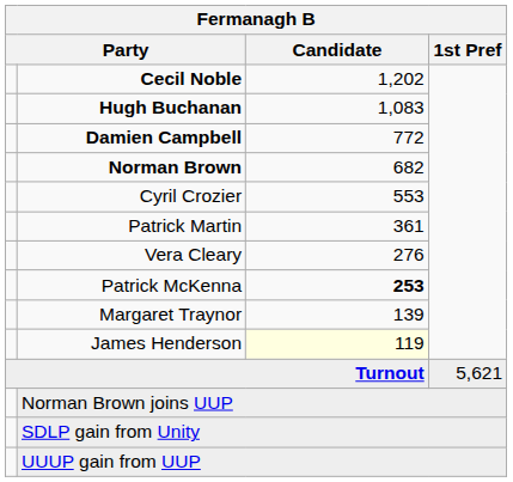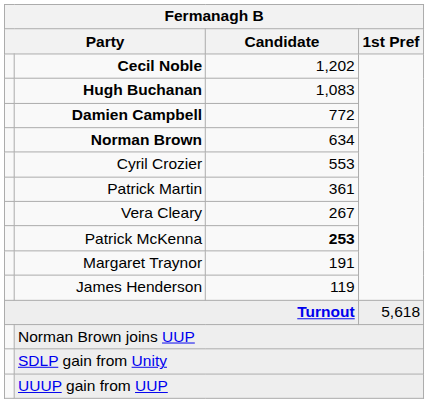 <table class="wikitable">
 <tr>
 <th colspan="4" align="center">Fermanagh B</th>
 </tr>
 <tr>
 <th colspan="2" align="center" width=200>Party</th>
 <th width=150>Candidate</th>
 <th width=60>1st Pref</th>
 </tr>
 <tr>
 <td></td>
 <td align="right"><strong>Cecil Noble</strong></td>
 <td align="right">1,202</td>
 </tr>
 <tr>
 <td></td>
 <td align="right"><strong>Hugh Buchanan</strong></td>
 <td align="right">1,083</td>
 </tr>
 <tr>
 <td></td>
 <td align="right"><strong>Damien Campbell</strong></td>
 <td align="right">772</td>
 </tr>
 <tr>
 <td></td>
 <td align="right"><strong>Norman Brown</strong></td>
-<td align="right">682</td>
+<td align="right">634</td>
 </tr>
 <tr>
 <td></td>
 <td align="right">Cyril Crozier</td>
 <td align="right">553</td>
 </tr>
 <tr>
 <td></td>
 <td align="right">Patrick Martin</td>
 <td align="right">361</td>
 </tr>
 <tr>
 <td></td>
 <td align="right">Vera Cleary</td>
-<td align="right">276</td>
+<td align="right">267</td>
 </tr>
 <tr>
 <td></td>
 <td align="right">Patrick McKenna</td>
 <td align="right"><strong>253</strong></td>
 </tr>
 <tr>
 <td></td>
 <td align="right">Margaret Traynor</td>
-<td align="right">139</td>
+<td align="right">191</td>
 </tr>
 <tr>
 <td></td>
 <td align="right">James Henderson</td>
-<td align="right" style="background: lightyellow;">119</td>
+<td align="right">119</td>
 </tr>
 <tr bgcolor="EEEEEE">
 <td colspan=3 align="right"><strong><a href='#'>Turnout</a></strong></td>
-<td align="right">5,621</td>
+<td align="right">5,618</td>
 </tr>
 <tr>
 <td bgcolor=></td>
 <td colspan=3 bgcolor="EEEEEE">Norman Brown joins <a href='#'>UUP</a></td>
 </tr>
 <tr>
 <td bgcolor=></td>
 <td colspan=3 bgcolor="EEEEEE"><a href='#'>SDLP</a> gain from <a href='#'>Unity</a></td>
 </tr>
 <tr>
 <td bgcolor=></td>
 <td colspan=3 bgcolor="EEEEEE"><a href='#'>UUUP</a> gain from <a href='#'>UUP</a></td>
 </tr>
 </table>
